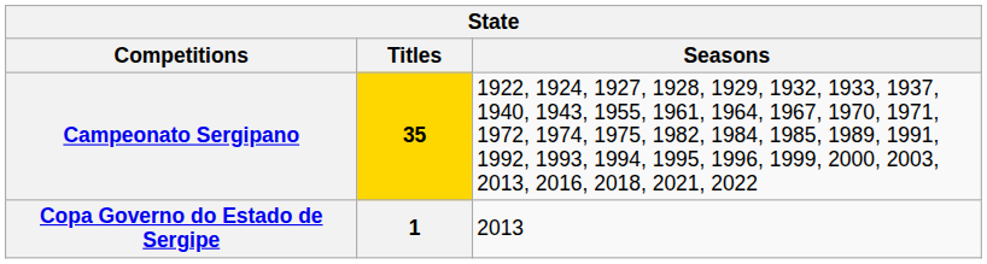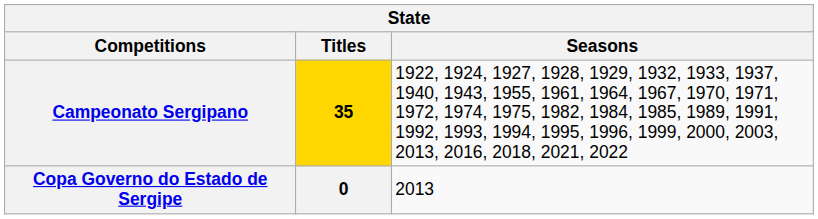 <table class="wikitable">
 <tr>
 <th colspan="3">State</th>
 </tr>
 <tr>
 <th style="width:260px">Competitions</th>
 <th style="width:80px">Titles</th>
 <th style="width:380px">Seasons</th>
 </tr>
 <tr>
 <th style="text-align:center"><a href='#'>Campeonato Sergipano</a></th>
 <td bgcolor="gold" style="text-align:center"><strong>35</strong></td>
 <td align="left">1922, 1924, 1927, 1928, 1929, 1932, 1933, 1937, 1940, 1943, 1955, 1961, 1964, 1967, 1970, 1971, 1972, 1974, 1975, 1982, 1984, 1985, 1989, 1991, 1992, 1993, 1994, 1995, 1996, 1999, 2000, 2003, 2013, 2016, 2018, 2021, 2022</td>
 </tr>
 <tr>
 <th><a href='#'>Copa Governo do Estado de Sergipe</a></th>
-<th style="text-align:center"><strong>1</strong></th>
+<th style="text-align:center"><strong>0</strong></th>
 <td align="left">2013</td>
 </tr>
 </table>
